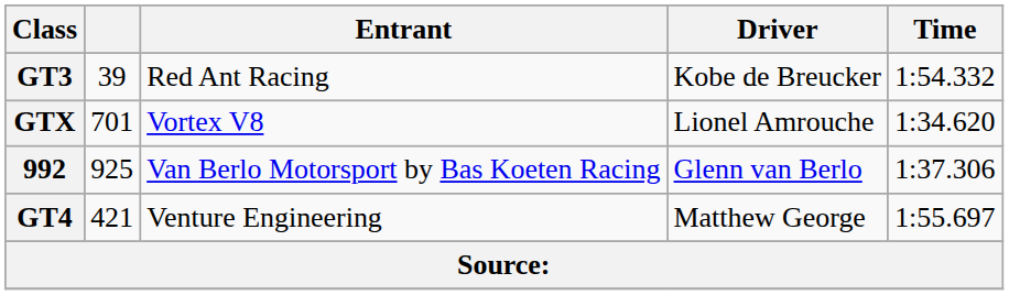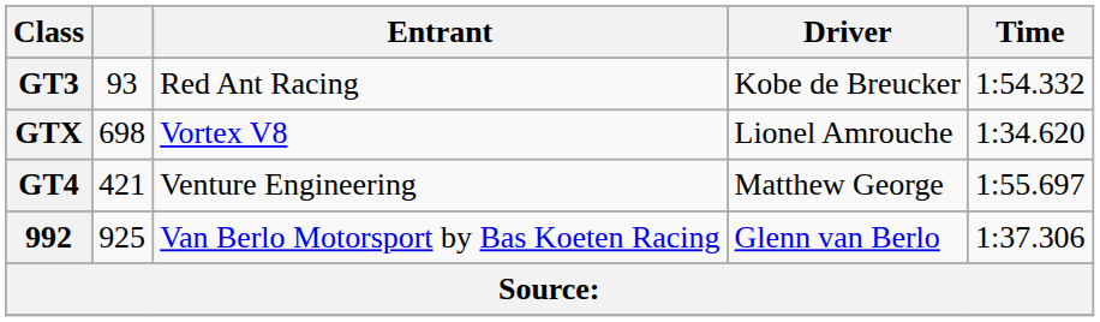 <table class="wikitable" style="font-size:90%;">
 <tr>
 <th>Class</th>
 <th></th>
 <th>Entrant</th>
 <th>Driver</th>
 <th>Time</th>
 </tr>
 <tr>
 <th>GT3</th>
-<td style="text-align:center;">39</td>
+<td style="text-align:center;">93</td>
 <td> Red Ant Racing</td>
 <td> Kobe de Breucker</td>
 <td>1:54.332</td>
 </tr>
 <tr>
 <th>GTX</th>
-<td style="text-align:center;">701</td>
+<td style="text-align:center;">698</td>
 <td> <a href='#'>Vortex V8</a></td>
 <td> Lionel Amrouche</td>
 <td>1:34.620</td>
+</tr>
+<tr>
+<th>GT4</th>
+<td style="text-align:center;">421</td>
+<td> Venture Engineering</td>
+<td> Matthew George</td>
+<td>1:55.697</td>
 </tr>
 <tr>
 <th>992</th>
 <td style="text-align:center;">925</td>
 <td> <a href='#'>Van Berlo Motorsport</a> by <a href='#'>Bas Koeten Racing</a></td>
 <td> <a href='#'>Glenn van Berlo</a></td>
 <td>1:37.306</td>
 </tr>
 <tr>
-<th>GT4</th>
-<td style="text-align:center;">421</td>
-<td> Venture Engineering</td>
-<td> Matthew George</td>
-<td>1:55.697</td>
-</tr>
-<tr>
 <th colspan="5">Source:</th>
 </tr>
 <tr>
 </tr>
 </table>
